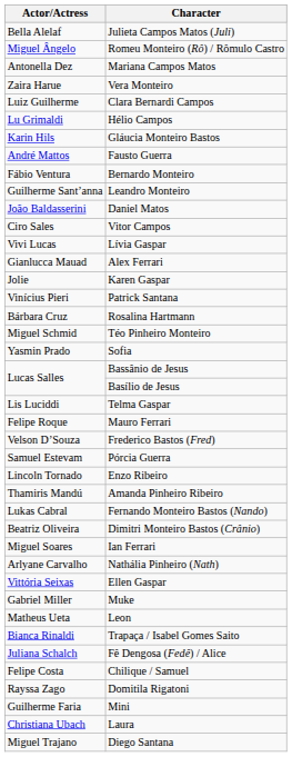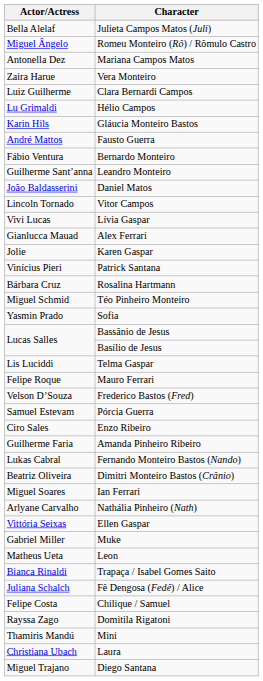 <table class="wikitable">
 <tr bgcolor="#cccccc">
 <th>Actor/Actress</th>
 <th>Character</th>
 </tr>
 <tr>
 <td>Bella Alelaf</td>
 <td>Julieta Campos Matos (<em>Juli</em>)</td>
 </tr>
 <tr>
 <td><a href='#'>Miguel Ângelo</a></td>
 <td>Romeu Monteiro (<em>Rô</em>) / Rômulo Castro</td>
 </tr>
 <tr>
 <td>Antonella Dez</td>
 <td>Mariana Campos Matos</td>
 </tr>
 <tr>
 <td>Zaira Harue</td>
 <td>Vera Monteiro</td>
 </tr>
 <tr>
 <td>Luiz Guilherme</td>
 <td>Clara Bernardi Campos</td>
 </tr>
 <tr>
 <td><a href='#'>Lu Grimaldi</a></td>
 <td>Hélio Campos</td>
 </tr>
 <tr>
 <td><a href='#'>Karin Hils</a></td>
 <td>Gláucia Monteiro Bastos</td>
 </tr>
 <tr>
 <td><a href='#'>André Mattos</a></td>
 <td>Fausto Guerra</td>
 </tr>
 <tr>
 <td>Fábio Ventura</td>
 <td>Bernardo Monteiro</td>
 </tr>
 <tr>
 <td>Guilherme Sant’anna</td>
 <td>Leandro Monteiro</td>
 </tr>
 <tr>
 <td><a href='#'>João Baldasserini</a></td>
 <td>Daniel Matos</td>
 </tr>
 <tr>
-<td>Ciro Sales</td>
+<td>Lincoln Tornado</td>
 <td>Vitor Campos</td>
 </tr>
 <tr>
 <td>Vivi Lucas</td>
 <td>Lívia Gaspar</td>
 </tr>
 <tr>
 <td>Gianlucca Mauad</td>
 <td>Alex Ferrari</td>
 </tr>
 <tr>
 <td>Jolie</td>
 <td>Karen Gaspar</td>
 </tr>
 <tr>
 <td>Vinícius Pieri</td>
 <td>Patrick Santana</td>
 </tr>
 <tr>
 <td>Bárbara Cruz</td>
 <td>Rosalina Hartmann</td>
 </tr>
 <tr>
 <td>Miguel Schmid</td>
 <td>Téo Pinheiro Monteiro</td>
 </tr>
 <tr>
 <td>Yasmin Prado</td>
 <td>Sofia</td>
 </tr>
 <tr>
 <td rowspan="2">Lucas Salles</td>
 <td>Bassânio de Jesus</td>
 </tr>
 <tr>
 <td>Basílio de Jesus</td>
 </tr>
 <tr>
 <td>Lis Luciddi</td>
 <td>Telma Gaspar</td>
 </tr>
 <tr>
 <td>Felipe Roque</td>
 <td>Mauro Ferrari</td>
 </tr>
 <tr>
 <td>Velson D’Souza</td>
 <td>Frederico Bastos (<em>Fred</em>)</td>
 </tr>
 <tr>
 <td>Samuel Estevam</td>
 <td>Pórcia Guerra</td>
 </tr>
 <tr>
-<td>Lincoln Tornado</td>
+<td>Ciro Sales</td>
 <td>Enzo Ribeiro</td>
 </tr>
 <tr>
-<td>Thamiris Mandú</td>
+<td>Guilherme Faria</td>
 <td>Amanda Pinheiro Ribeiro</td>
 </tr>
 <tr>
 <td>Lukas Cabral</td>
 <td>Fernando Monteiro Bastos (<em>Nando</em>)</td>
 </tr>
 <tr>
 <td>Beatriz Oliveira</td>
 <td>Dimitri Monteiro Bastos (<em>Crânio</em>)</td>
 </tr>
 <tr>
 <td>Miguel Soares</td>
 <td>Ian Ferrari</td>
 </tr>
 <tr>
 <td>Arlyane Carvalho</td>
 <td>Nathália Pinheiro (<em>Nath</em>)</td>
 </tr>
 <tr>
 <td><a href='#'>Vittória Seixas</a></td>
 <td>Ellen Gaspar</td>
 </tr>
 <tr>
 <td>Gabriel Miller</td>
 <td>Muke</td>
 </tr>
 <tr>
 <td>Matheus Ueta</td>
 <td>Leon</td>
 </tr>
 <tr>
 <td><a href='#'>Bianca Rinaldi</a></td>
 <td>Trapaça / Isabel Gomes Saito</td>
 </tr>
 <tr>
 <td><a href='#'>Juliana Schalch</a></td>
 <td>Fê Dengosa (<em>Fedê</em>) / Alice</td>
 </tr>
 <tr>
 <td>Felipe Costa</td>
 <td>Chilique / Samuel</td>
 </tr>
 <tr>
 <td>Rayssa Zago</td>
 <td>Domitila Rigatoni</td>
 </tr>
 <tr>
-<td>Guilherme Faria</td>
+<td>Thamiris Mandú</td>
 <td>Mini</td>
 </tr>
 <tr>
 <td><a href='#'>Christiana Ubach</a></td>
 <td>Laura</td>
 </tr>
 <tr>
 <td>Miguel Trajano</td>
 <td>Diego Santana</td>
 </tr>
 </table>
